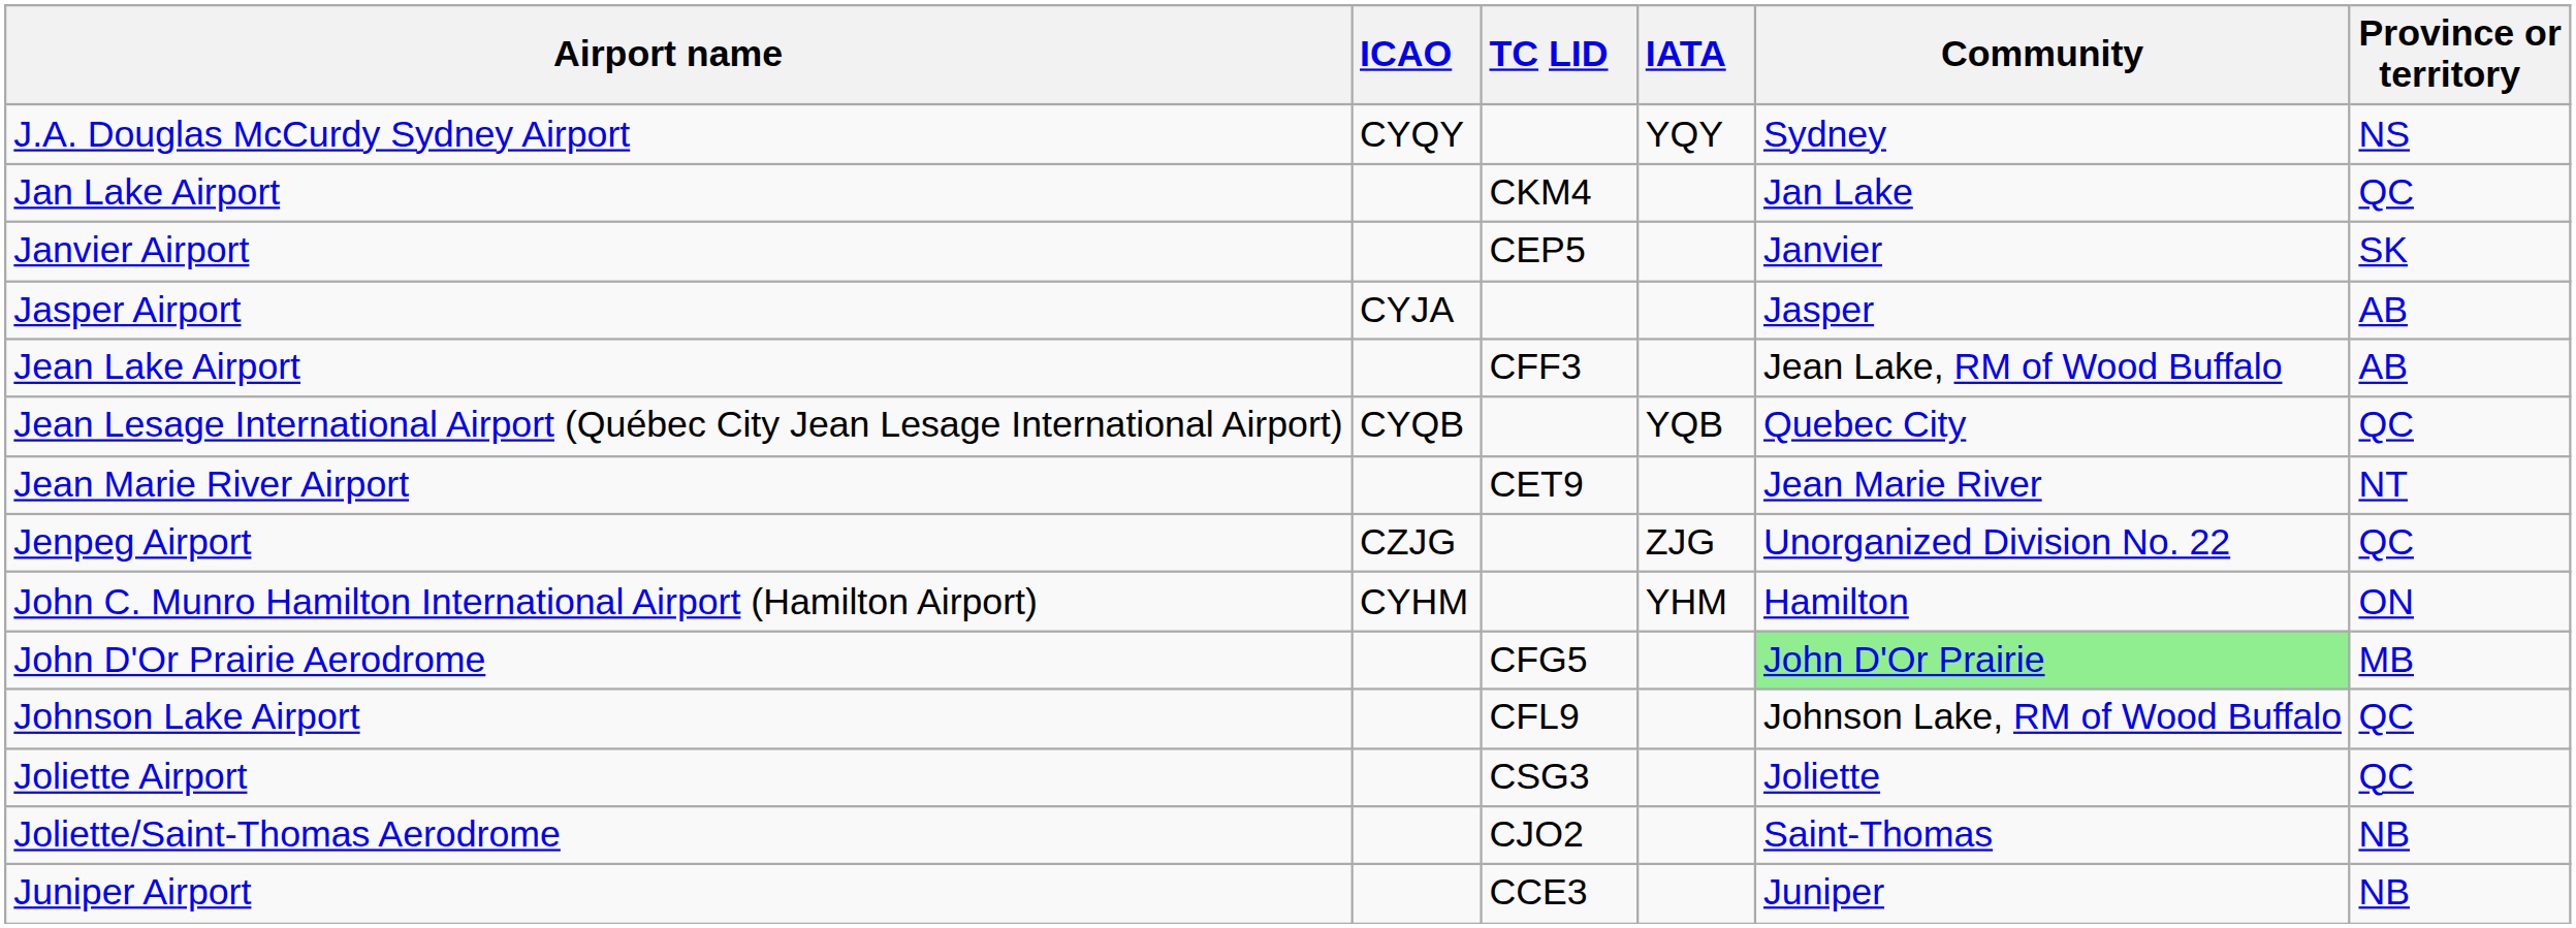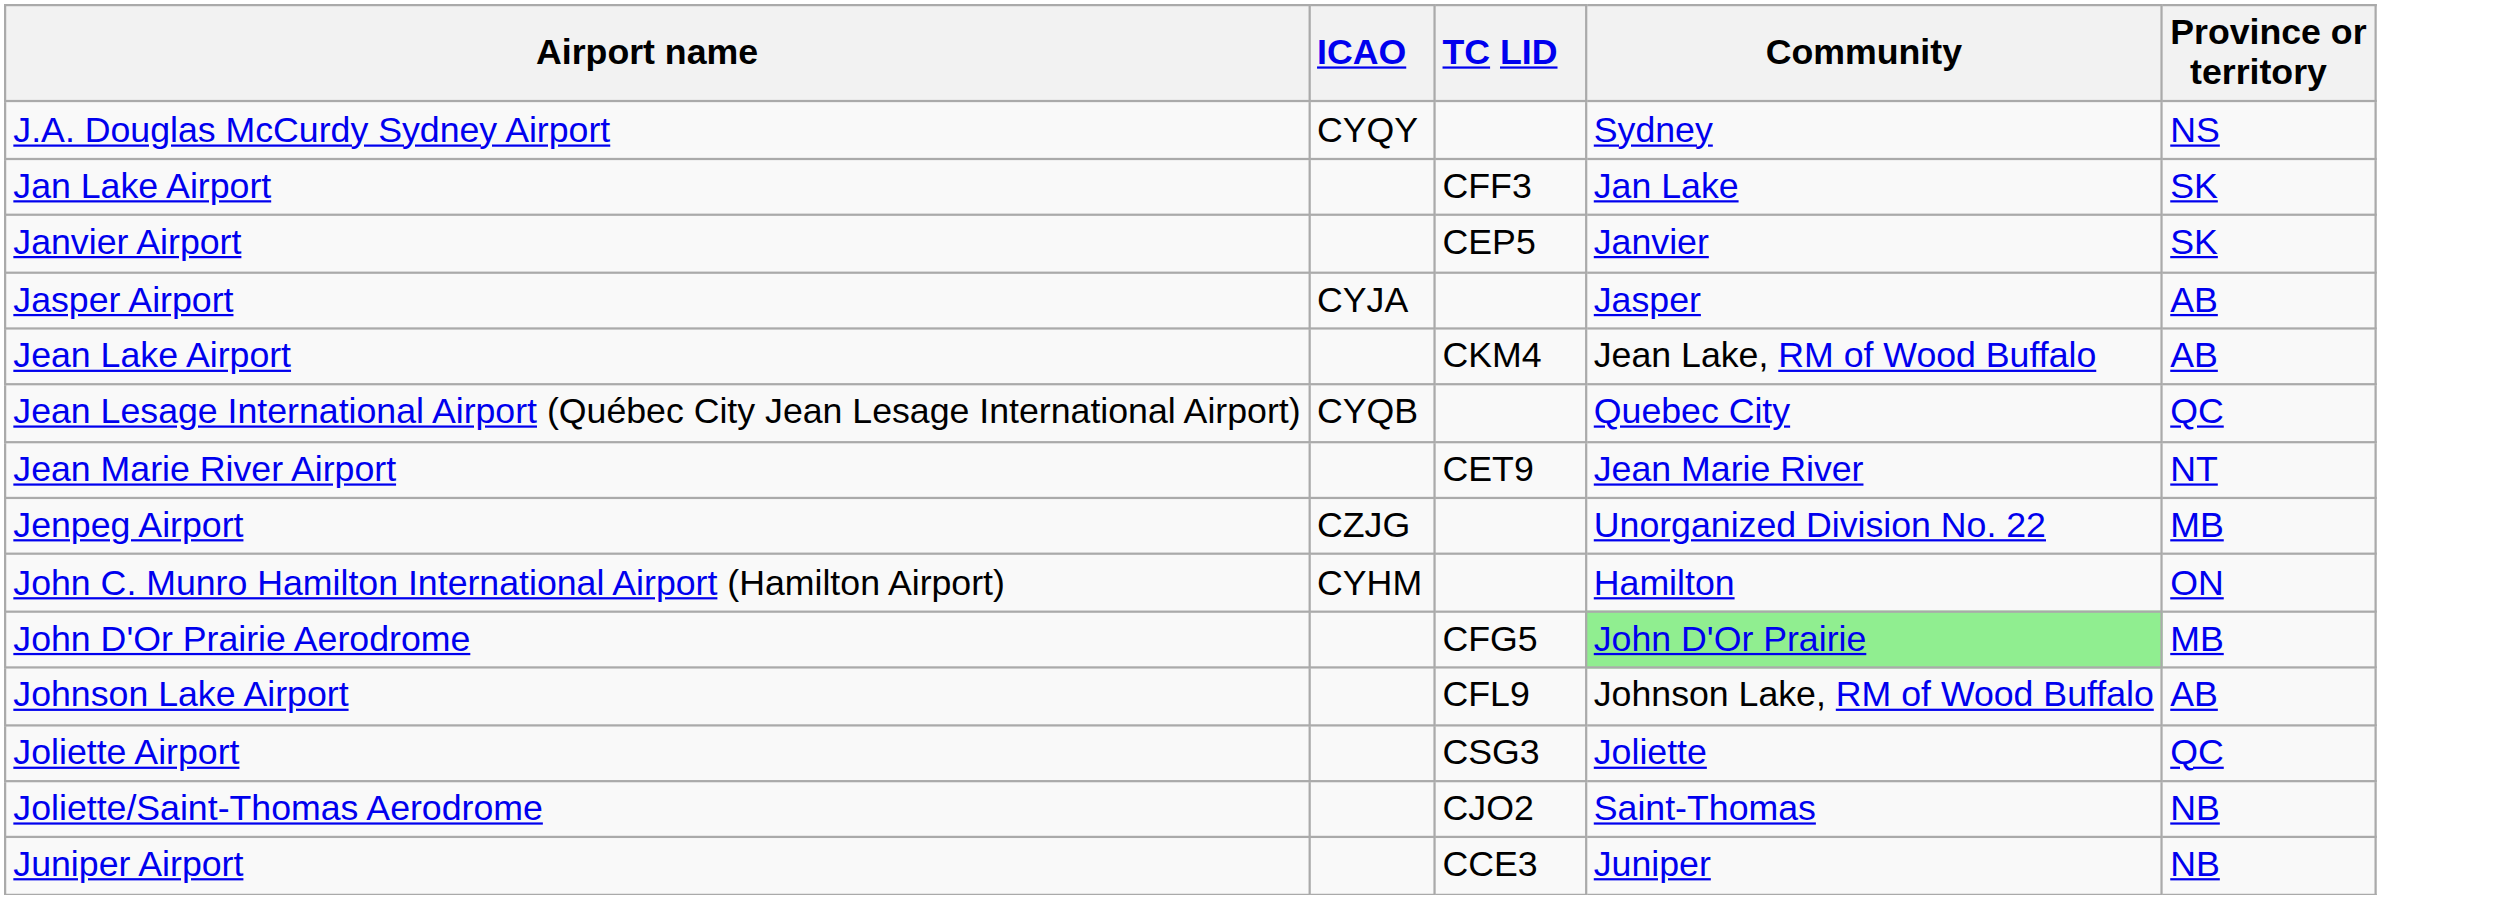 <table class="wikitable sortable" style="width:auto;">
 <tr>
 <th width="*">Airport name  </th>
 <th width="*"><a href='#'>ICAO</a>  </th>
 <th width="*"><a href='#'>TC</a> <a href='#'>LID</a>  </th>
-<th width="*"><a href='#'>IATA</a>  </th>
 <th width="*">Community  </th>
 <th width="*">Province or<br>territory  </th>
 </tr>
 <tr>
 <td><a href='#'>J.A. Douglas McCurdy Sydney Airport</a></td>
 <td>CYQY</td>
 <td></td>
-<td>YQY</td>
 <td><a href='#'>Sydney</a></td>
 <td><a href='#'>NS</a></td>
 </tr>
 <tr>
 <td><a href='#'>Jan Lake Airport</a></td>
 <td></td>
-<td>CKM4</td>
-<td></td>
+<td>CFF3</td>
 <td><a href='#'>Jan Lake</a></td>
-<td><a href='#'>QC</a></td>
+<td><a href='#'>SK</a></td>
 </tr>
 <tr>
 <td><a href='#'>Janvier Airport</a></td>
 <td></td>
 <td>CEP5</td>
-<td></td>
 <td><a href='#'>Janvier</a></td>
 <td><a href='#'>SK</a></td>
 </tr>
 <tr>
 <td><a href='#'>Jasper Airport</a></td>
 <td>CYJA</td>
 <td></td>
-<td></td>
 <td><a href='#'>Jasper</a></td>
 <td><a href='#'>AB</a></td>
 </tr>
 <tr>
 <td><a href='#'>Jean Lake Airport</a></td>
 <td></td>
-<td>CFF3</td>
-<td></td>
+<td>CKM4</td>
 <td>Jean Lake, <a href='#'>RM of Wood Buffalo</a></td>
 <td><a href='#'>AB</a></td>
 </tr>
 <tr>
 <td><a href='#'>Jean Lesage International Airport</a> (Québec City Jean Lesage International Airport)</td>
 <td>CYQB</td>
 <td></td>
-<td>YQB</td>
 <td><a href='#'>Quebec City</a></td>
 <td><a href='#'>QC</a></td>
 </tr>
 <tr>
 <td><a href='#'>Jean Marie River Airport</a></td>
 <td></td>
 <td>CET9</td>
-<td></td>
 <td><a href='#'>Jean Marie River</a></td>
 <td><a href='#'>NT</a></td>
 </tr>
 <tr>
 <td><a href='#'>Jenpeg Airport</a></td>
 <td>CZJG</td>
 <td></td>
-<td>ZJG</td>
 <td><a href='#'>Unorganized Division No. 22</a></td>
-<td><a href='#'>QC</a></td>
+<td><a href='#'>MB</a></td>
 </tr>
 <tr>
 <td><a href='#'>John C. Munro Hamilton International Airport</a> (Hamilton Airport)</td>
 <td>CYHM</td>
 <td></td>
-<td>YHM</td>
 <td><a href='#'>Hamilton</a></td>
 <td><a href='#'>ON</a></td>
 </tr>
 <tr>
 <td><a href='#'>John D'Or Prairie Aerodrome</a></td>
 <td></td>
 <td>CFG5</td>
-<td></td>
 <td style="background: lightgreen;"><a href='#'>John D'Or Prairie</a></td>
 <td><a href='#'>MB</a></td>
 </tr>
 <tr>
 <td><a href='#'>Johnson Lake Airport</a></td>
 <td></td>
 <td>CFL9</td>
-<td></td>
 <td>Johnson Lake, <a href='#'>RM of Wood Buffalo</a></td>
-<td><a href='#'>QC</a></td>
+<td><a href='#'>AB</a></td>
 </tr>
 <tr>
 <td><a href='#'>Joliette Airport</a></td>
 <td></td>
 <td>CSG3</td>
-<td></td>
 <td><a href='#'>Joliette</a></td>
 <td><a href='#'>QC</a></td>
 </tr>
 <tr>
 <td><a href='#'>Joliette/Saint-Thomas Aerodrome</a></td>
 <td></td>
 <td>CJO2</td>
-<td></td>
 <td><a href='#'>Saint-Thomas</a></td>
 <td><a href='#'>NB</a></td>
 </tr>
 <tr>
 <td><a href='#'>Juniper Airport</a></td>
 <td></td>
 <td>CCE3</td>
-<td></td>
 <td><a href='#'>Juniper</a></td>
 <td><a href='#'>NB</a></td>
 </tr>
 </table>
